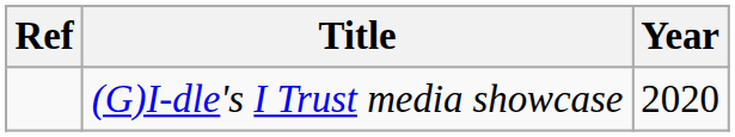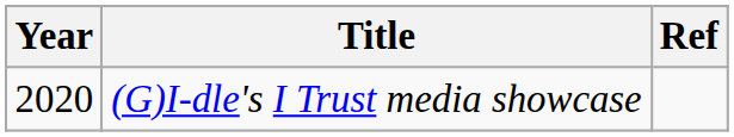 <table class="wikitable">
 <tr>
+<th>Year</th>
+<th>Title</th>
 <th>Ref</th>
-<th>Title</th>
-<th>Year</th>
 </tr>
 <tr>
+<td>2020</td>
+<td><em><a href='#'>(G)I-dle</a>'s <a href='#'>I Trust</a> media showcase</em></td>
 <td></td>
-<td><em><a href='#'>(G)I-dle</a>'s <a href='#'>I Trust</a> media showcase</em></td>
-<td>2020</td>
 </tr>
 </table>
